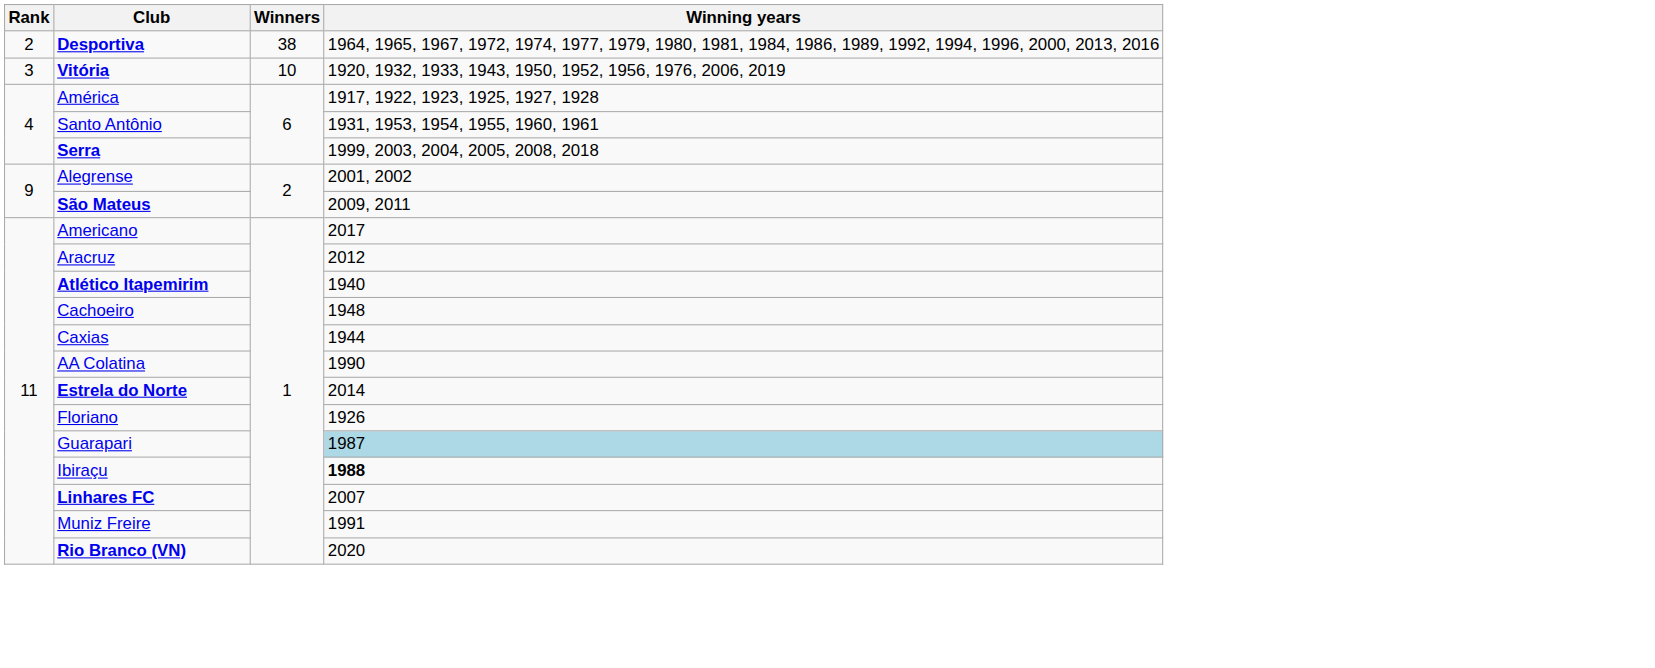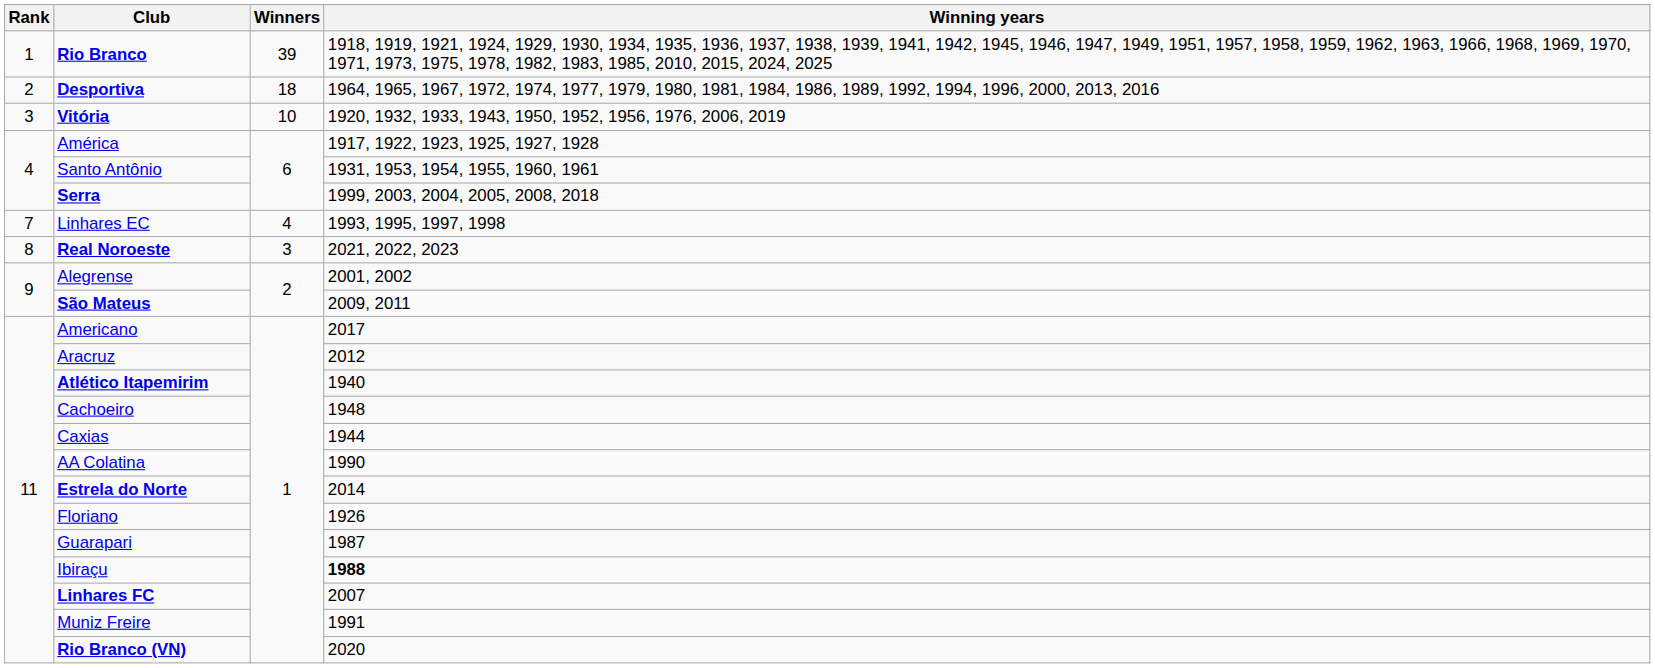 <table class="wikitable sortable">
 <tr>
 <th>Rank</th>
 <th style="width:180px">Club</th>
 <th>Winners</th>
 <th>Winning years</th>
 </tr>
 <tr>
+<td align=center>1</td>
+<td><strong><a href='#'>Rio Branco</a></strong></td>
+<td align=center>39</td>
+<td>1918, 1919, 1921, 1924, 1929, 1930, 1934, 1935, 1936, 1937, 1938, 1939, 1941, 1942, 1945, 1946, 1947, 1949, 1951, 1957, 1958, 1959, 1962, 1963, 1966, 1968, 1969, 1970, 1971, 1973, 1975, 1978, 1982, 1983, 1985, 2010, 2015, 2024, 2025</td>
+</tr>
+<tr>
 <td align=center>2</td>
 <td><strong><a href='#'>Desportiva</a></strong></td>
-<td align=center>38</td>
+<td align=center>18</td>
 <td>1964, 1965, 1967, 1972, 1974, 1977, 1979, 1980, 1981, 1984, 1986, 1989, 1992, 1994, 1996, 2000, 2013, 2016</td>
 </tr>
 <tr>
 <td align=center>3</td>
 <td><strong><a href='#'>Vitória</a></strong></td>
 <td align=center>10</td>
 <td>1920, 1932, 1933, 1943, 1950, 1952, 1956, 1976, 2006, 2019</td>
 </tr>
 <tr>
 <td rowspan=3 align=center>4</td>
 <td><a href='#'>América</a></td>
 <td rowspan=3 align=center>6</td>
 <td>1917, 1922, 1923, 1925, 1927, 1928</td>
 </tr>
 <tr>
 <td><a href='#'>Santo Antônio</a></td>
 <td>1931, 1953, 1954, 1955, 1960, 1961</td>
 </tr>
 <tr>
 <td><strong><a href='#'>Serra</a></strong></td>
 <td>1999, 2003, 2004, 2005, 2008, 2018</td>
+</tr>
+<tr>
+<td align=center>7</td>
+<td><a href='#'>Linhares EC</a></td>
+<td align=center>4</td>
+<td>1993, 1995, 1997, 1998</td>
+</tr>
+<tr>
+<td align=center>8</td>
+<td><strong><a href='#'>Real Noroeste</a></strong></td>
+<td align=center>3</td>
+<td>2021, 2022, 2023</td>
 </tr>
 <tr>
 <td rowspan=2 align=center>9</td>
 <td><a href='#'>Alegrense</a></td>
 <td rowspan=2 align=center>2</td>
 <td>2001, 2002</td>
 </tr>
 <tr>
 <td><strong><a href='#'>São Mateus</a></strong></td>
 <td>2009, 2011</td>
 </tr>
 <tr>
 <td rowspan=13 align=center>11</td>
 <td><a href='#'>Americano</a></td>
 <td rowspan=13 align=center>1</td>
 <td>2017</td>
 </tr>
 <tr>
 <td><a href='#'>Aracruz</a></td>
 <td>2012</td>
 </tr>
 <tr>
 <td><strong><a href='#'>Atlético Itapemirim</a></strong></td>
 <td>1940</td>
 </tr>
 <tr>
 <td><a href='#'>Cachoeiro</a></td>
 <td>1948</td>
 </tr>
 <tr>
 <td><a href='#'>Caxias</a></td>
 <td>1944</td>
 </tr>
 <tr>
 <td><a href='#'>AA Colatina</a></td>
 <td>1990</td>
 </tr>
 <tr>
 <td><strong><a href='#'>Estrela do Norte</a></strong></td>
 <td>2014</td>
 </tr>
 <tr>
 <td><a href='#'>Floriano</a></td>
 <td>1926</td>
 </tr>
 <tr>
 <td><a href='#'>Guarapari</a></td>
-<td style="background: lightblue;">1987</td>
+<td>1987</td>
 </tr>
 <tr>
 <td><a href='#'>Ibiraçu</a></td>
 <td><strong>1988</strong></td>
 </tr>
 <tr>
 <td><strong><a href='#'>Linhares FC</a></strong></td>
 <td>2007</td>
 </tr>
 <tr>
 <td><a href='#'>Muniz Freire</a></td>
 <td>1991</td>
 </tr>
 <tr>
 <td><strong><a href='#'>Rio Branco (VN)</a></strong></td>
 <td>2020</td>
 </tr>
 </table>
